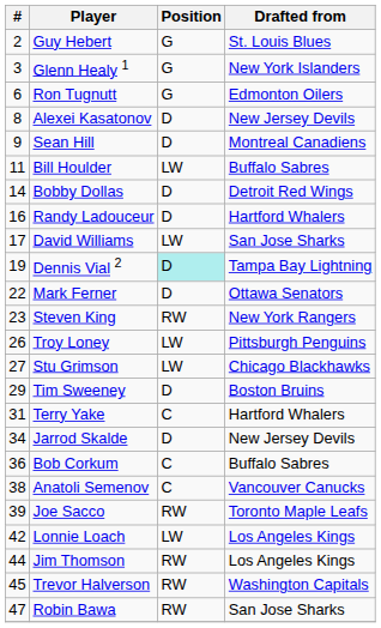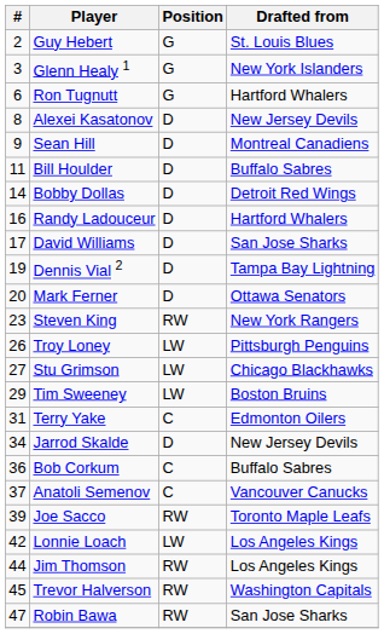 <table class="wikitable">
 <tr>
 <th bgcolor="#DDDDFF">#</th>
 <th bgcolor="#DDDDFF">Player</th>
 <th bgcolor="#DDDDFF">Position</th>
 <th bgcolor="#DDDDFF">Drafted from</th>
 </tr>
 <tr>
 <td style="text-align:center;">2</td>
 <td><a href='#'>Guy Hebert</a></td>
 <td>G</td>
 <td><a href='#'>St. Louis Blues</a></td>
 </tr>
 <tr>
 <td style="text-align:center;">3</td>
 <td><a href='#'>Glenn Healy</a> <sup>1</sup></td>
 <td>G</td>
 <td><a href='#'>New York Islanders</a></td>
 </tr>
 <tr>
 <td style="text-align:center;">6</td>
 <td><a href='#'>Ron Tugnutt</a></td>
 <td>G</td>
-<td><a href='#'>Edmonton Oilers</a></td>
+<td>Hartford Whalers</td>
 </tr>
 <tr>
 <td style="text-align:center;">8</td>
 <td><a href='#'>Alexei Kasatonov</a></td>
 <td>D</td>
 <td><a href='#'>New Jersey Devils</a></td>
 </tr>
 <tr>
 <td style="text-align:center;">9</td>
 <td><a href='#'>Sean Hill</a></td>
 <td>D</td>
 <td><a href='#'>Montreal Canadiens</a></td>
 </tr>
 <tr>
 <td style="text-align:center;">11</td>
 <td><a href='#'>Bill Houlder</a></td>
-<td>LW</td>
+<td>D</td>
 <td><a href='#'>Buffalo Sabres</a></td>
 </tr>
 <tr>
 <td style="text-align:center;">14</td>
 <td><a href='#'>Bobby Dollas</a></td>
 <td>D</td>
 <td><a href='#'>Detroit Red Wings</a></td>
 </tr>
 <tr>
 <td style="text-align:center;">16</td>
 <td><a href='#'>Randy Ladouceur</a></td>
 <td>D</td>
 <td><a href='#'>Hartford Whalers</a></td>
 </tr>
 <tr>
 <td style="text-align:center;">17</td>
 <td><a href='#'>David Williams</a></td>
-<td>LW</td>
+<td>D</td>
 <td><a href='#'>San Jose Sharks</a></td>
 </tr>
 <tr>
 <td style="text-align:center;">19</td>
 <td><a href='#'>Dennis Vial</a> <sup>2</sup></td>
-<td style="background: paleturquoise;">D</td>
+<td>D</td>
 <td><a href='#'>Tampa Bay Lightning</a></td>
 </tr>
 <tr>
-<td style="text-align:center;">22</td>
+<td style="text-align:center;">20</td>
 <td><a href='#'>Mark Ferner</a></td>
 <td>D</td>
 <td><a href='#'>Ottawa Senators</a></td>
 </tr>
 <tr>
 <td style="text-align:center;">23</td>
 <td><a href='#'>Steven King</a></td>
 <td>RW</td>
 <td><a href='#'>New York Rangers</a></td>
 </tr>
 <tr>
 <td style="text-align:center;">26</td>
 <td><a href='#'>Troy Loney</a></td>
 <td>LW</td>
 <td><a href='#'>Pittsburgh Penguins</a></td>
 </tr>
 <tr>
 <td style="text-align:center;">27</td>
 <td><a href='#'>Stu Grimson</a></td>
 <td>LW</td>
 <td><a href='#'>Chicago Blackhawks</a></td>
 </tr>
 <tr>
 <td style="text-align:center;">29</td>
 <td><a href='#'>Tim Sweeney</a></td>
-<td>D</td>
+<td>LW</td>
 <td><a href='#'>Boston Bruins</a></td>
 </tr>
 <tr>
 <td style="text-align:center;">31</td>
 <td><a href='#'>Terry Yake</a></td>
 <td>C</td>
-<td>Hartford Whalers</td>
+<td><a href='#'>Edmonton Oilers</a></td>
 </tr>
 <tr>
 <td style="text-align:center;">34</td>
 <td><a href='#'>Jarrod Skalde</a></td>
 <td>D</td>
 <td>New Jersey Devils</td>
 </tr>
 <tr>
 <td style="text-align:center;">36</td>
 <td><a href='#'>Bob Corkum</a></td>
 <td>C</td>
 <td>Buffalo Sabres</td>
 </tr>
 <tr>
-<td style="text-align:center;">38</td>
+<td style="text-align:center;">37</td>
 <td><a href='#'>Anatoli Semenov</a></td>
 <td>C</td>
 <td><a href='#'>Vancouver Canucks</a></td>
 </tr>
 <tr>
 <td style="text-align:center;">39</td>
 <td><a href='#'>Joe Sacco</a></td>
 <td>RW</td>
 <td><a href='#'>Toronto Maple Leafs</a></td>
 </tr>
 <tr>
 <td style="text-align:center;">42</td>
 <td><a href='#'>Lonnie Loach</a></td>
 <td>LW</td>
 <td><a href='#'>Los Angeles Kings</a></td>
 </tr>
 <tr>
 <td style="text-align:center;">44</td>
 <td><a href='#'>Jim Thomson</a></td>
 <td>RW</td>
 <td>Los Angeles Kings</td>
 </tr>
 <tr>
 <td style="text-align:center;">45</td>
 <td><a href='#'>Trevor Halverson</a></td>
 <td>RW</td>
 <td><a href='#'>Washington Capitals</a></td>
 </tr>
 <tr>
 <td style="text-align:center;">47</td>
 <td><a href='#'>Robin Bawa</a></td>
 <td>RW</td>
 <td>San Jose Sharks</td>
 </tr>
 <tr>
 </tr>
 </table>
